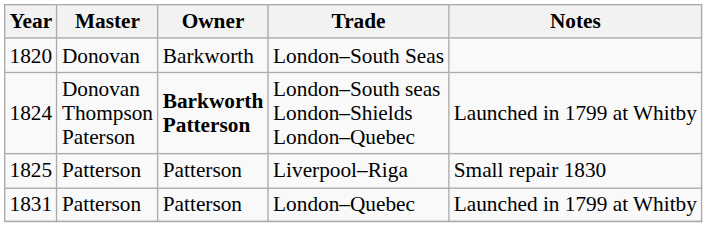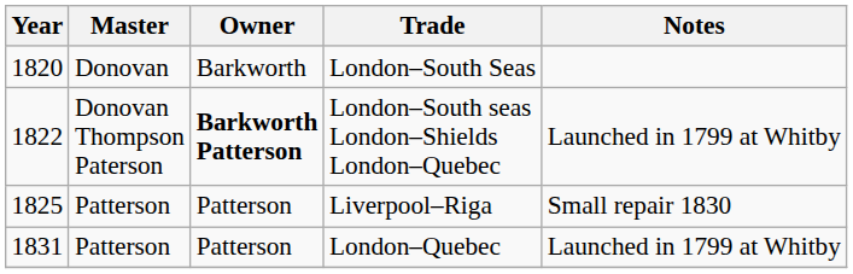 <table class="sortable wikitable">
 <tr>
 <th>Year</th>
 <th>Master</th>
 <th>Owner</th>
 <th>Trade</th>
 <th>Notes</th>
 </tr>
 <tr>
 <td>1820</td>
 <td>Donovan</td>
 <td>Barkworth</td>
 <td>London–South Seas</td>
 <td></td>
 </tr>
 <tr>
-<td>1824</td>
+<td>1822</td>
 <td>Donovan<br>Thompson<br>Paterson</td>
 <td><strong>Barkworth<br>Patterson</strong></td>
 <td>London–South seas<br>London–Shields<br>London–Quebec</td>
 <td>Launched in 1799 at Whitby</td>
 </tr>
 <tr>
 <td>1825</td>
 <td>Patterson</td>
 <td>Patterson</td>
 <td>Liverpool–Riga</td>
 <td>Small repair 1830</td>
 </tr>
 <tr>
 <td>1831</td>
 <td>Patterson</td>
 <td>Patterson</td>
 <td>London–Quebec</td>
 <td>Launched in 1799 at Whitby</td>
 </tr>
 <tr>
 </tr>
 </table>
